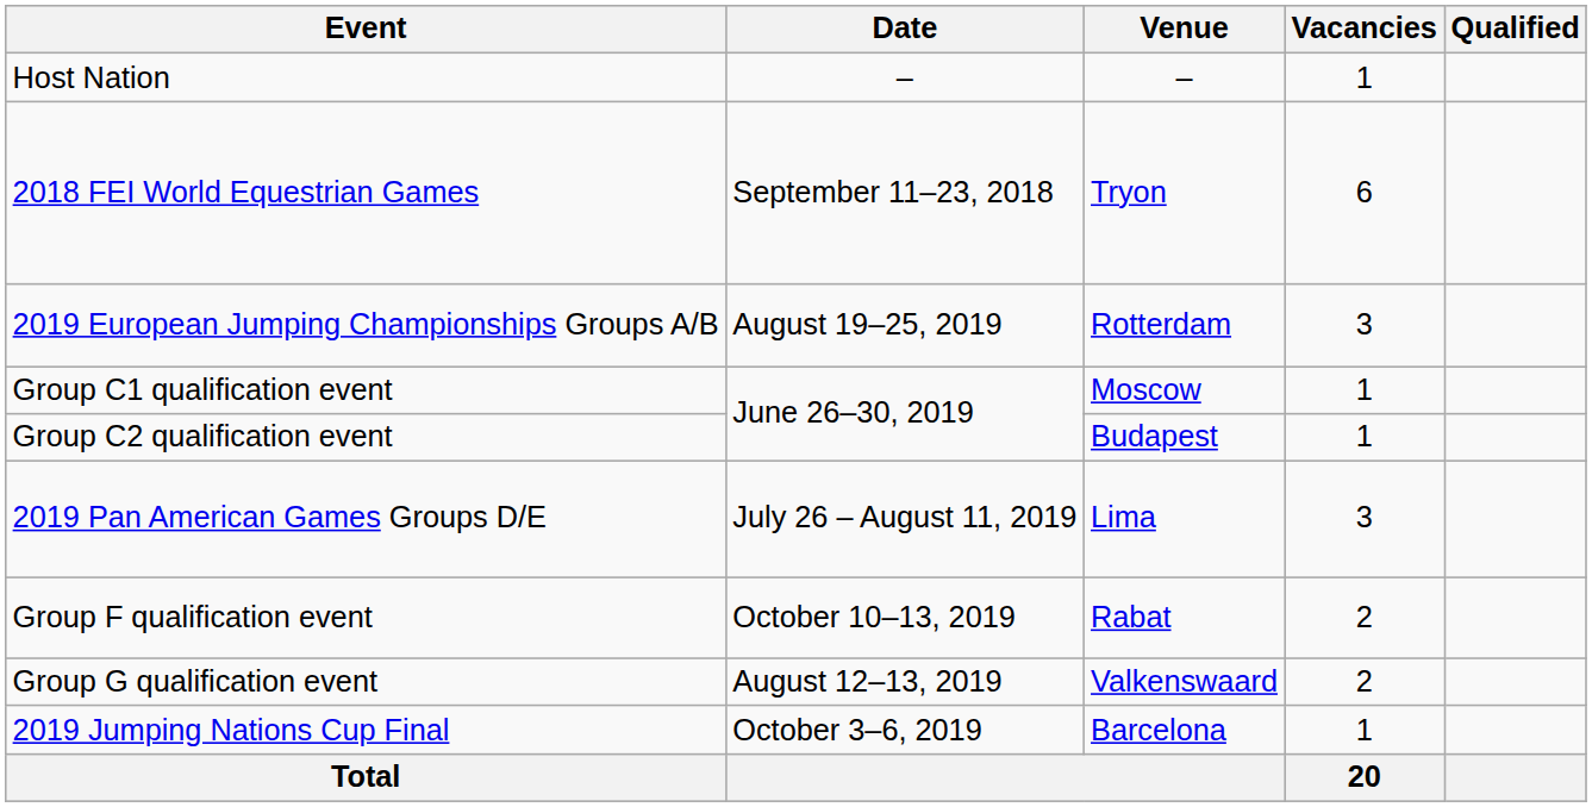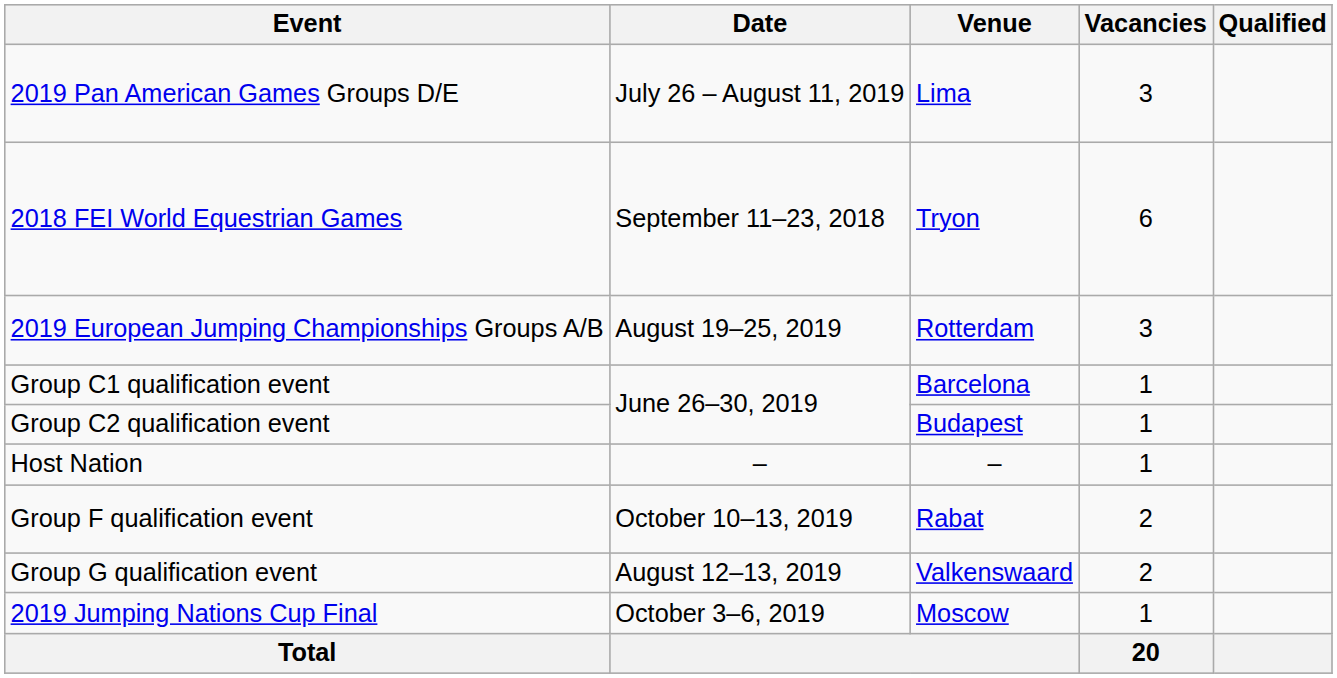 <table class="wikitable">
 <tr>
 <th scope="col">Event</th>
 <th>Date</th>
 <th>Venue</th>
 <th>Vacancies</th>
 <th>Qualified</th>
 </tr>
 <tr>
-<td>Host Nation</td>
-<td align=center>–</td>
-<td align=center>–</td>
-<td align="center">1</td>
-<td></td>
+<td><a href='#'>2019 Pan American Games</a> Groups D/E</td>
+<td>July 26 – August 11, 2019</td>
+<td> <a href='#'>Lima</a></td>
+<td align="center">3</td>
+<td><br><br><s></s><br></td>
 </tr>
 <tr>
 <td><a href='#'>2018 FEI World Equestrian Games</a></td>
 <td>September 11–23, 2018</td>
 <td> <a href='#'>Tryon</a></td>
 <td align="center">6</td>
 <td><br><br><br><br><br></td>
 </tr>
 <tr>
 <td><a href='#'>2019 European Jumping Championships</a> Groups A/B</td>
 <td>August 19–25, 2019</td>
 <td> <a href='#'>Rotterdam</a></td>
 <td align="center">3</td>
 <td><br><br></td>
 </tr>
 <tr>
 <td>Group C1 qualification event</td>
 <td rowspan=2>June 26–30, 2019</td>
-<td> <a href='#'>Moscow</a></td>
+<td> <a href='#'>Barcelona</a></td>
 <td align=center>1</td>
 <td></td>
 </tr>
 <tr>
 <td>Group C2 qualification event</td>
 <td> <a href='#'>Budapest</a></td>
 <td align=center>1</td>
 <td><s></s><br></td>
 </tr>
 <tr>
-<td><a href='#'>2019 Pan American Games</a> Groups D/E</td>
-<td>July 26 – August 11, 2019</td>
-<td> <a href='#'>Lima</a></td>
-<td align="center">3</td>
-<td><br><br><s></s><br></td>
+<td>Host Nation</td>
+<td align=center>–</td>
+<td align=center>–</td>
+<td align="center">1</td>
+<td></td>
 </tr>
 <tr>
 <td>Group F qualification event</td>
 <td>October 10–13, 2019</td>
 <td> <a href='#'>Rabat</a></td>
 <td align="center">2</td>
 <td><br><s></s><br></td>
 </tr>
 <tr>
 <td>Group G qualification event</td>
 <td>August 12–13, 2019</td>
 <td> <a href='#'>Valkenswaard</a></td>
 <td align="center">2</td>
 <td><br></td>
 </tr>
 <tr>
 <td><a href='#'>2019 Jumping Nations Cup Final</a></td>
 <td>October 3–6, 2019</td>
-<td> <a href='#'>Barcelona</a></td>
+<td> <a href='#'>Moscow</a></td>
 <td align=center>1</td>
 <td></td>
 </tr>
 <tr>
 <th>Total</th>
 <th colspan="2"></th>
 <th>20</th>
 <th></th>
 </tr>
 </table>
